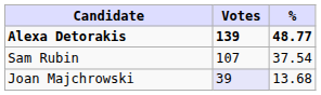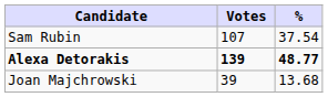 <table class="wikitable">
 <tr>
 <th style="background:#ddf; width:200px;">Candidate</th>
 <th style="background:#ddf; width:50px;">Votes</th>
 <th style="background:#ddf; width:30px;">%</th>
 </tr>
 <tr>
+<td>Sam Rubin</td>
+<td>107</td>
+<td>37.54</td>
+</tr>
+<tr>
 <td><strong>Alexa Detorakis</strong></td>
 <td><strong>139</strong></td>
 <td><strong>48.77</strong></td>
 </tr>
 <tr>
-<td>Sam Rubin</td>
-<td>107</td>
-<td>37.54</td>
-</tr>
-<tr>
 <td>Joan Majchrowski</td>
-<td style="background: lavender;">39</td>
+<td>39</td>
 <td>13.68</td>
 </tr>
 </table>
